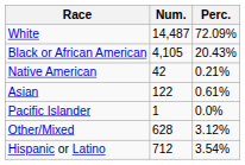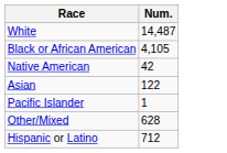 <table class="wikitable">
 <tr>
 <th>Race</th>
 <th>Num.</th>
-<th>Perc.</th>
 </tr>
 <tr>
 <td><a href='#'>White</a></td>
 <td>14,487</td>
-<td>72.09%</td>
 </tr>
 <tr>
 <td><a href='#'>Black or African American</a></td>
 <td>4,105</td>
-<td>20.43%</td>
 </tr>
 <tr>
 <td><a href='#'>Native American</a></td>
 <td>42</td>
-<td>0.21%</td>
 </tr>
 <tr>
 <td><a href='#'>Asian</a></td>
 <td>122</td>
-<td>0.61%</td>
 </tr>
 <tr>
 <td><a href='#'>Pacific Islander</a></td>
 <td>1</td>
-<td>0.0%</td>
 </tr>
 <tr>
 <td><a href='#'>Other/Mixed</a></td>
 <td>628</td>
-<td>3.12%</td>
 </tr>
 <tr>
 <td><a href='#'>Hispanic</a> or <a href='#'>Latino</a></td>
 <td>712</td>
-<td>3.54%</td>
 </tr>
 </table>
